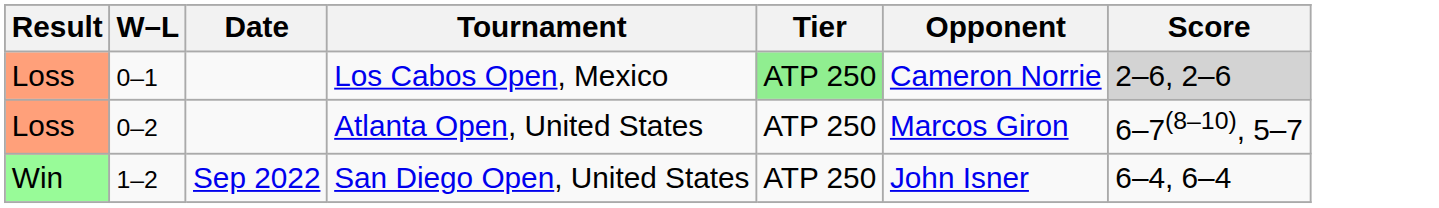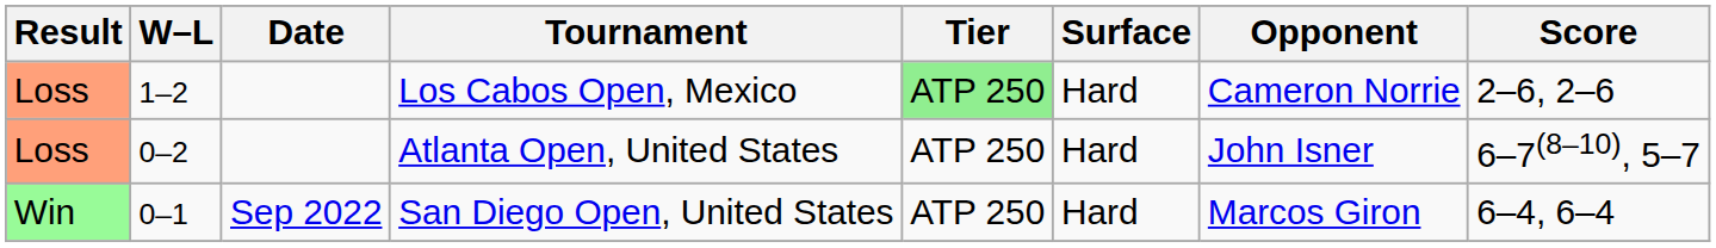 <table class="sortable wikitable">
 <tr>
 <th>Result</th>
 <th class="unsortable">W–L</th>
 <th>Date</th>
 <th>Tournament</th>
 <th>Tier</th>
+<th>Surface</th>
 <th>Opponent</th>
 <th class="unsortable">Score</th>
 </tr>
 <tr>
 <td bgcolor=FFA07A>Loss</td>
-<td><small>0–1</small></td>
+<td><small>1–2</small></td>
 <td><a href='#'></a></td>
 <td><a href='#'>Los Cabos Open</a>, Mexico</td>
 <td style="background: lightgreen;">ATP 250</td>
+<td>Hard</td>
 <td> <a href='#'>Cameron Norrie</a></td>
-<td style="background: lightgrey;">2–6, 2–6</td>
+<td>2–6, 2–6</td>
 </tr>
 <tr>
 <td bgcolor=FFA07A>Loss</td>
 <td><small>0–2</small></td>
 <td><a href='#'></a></td>
 <td><a href='#'>Atlanta Open</a>, United States</td>
 <td>ATP 250</td>
-<td> <a href='#'>Marcos Giron</a></td>
+<td>Hard</td>
+<td> <a href='#'>John Isner</a></td>
 <td>6–7<sup>(8–10)</sup>, 5–7</td>
 </tr>
 <tr>
 <td bgcolor=98FB98>Win</td>
-<td><small>1–2</small></td>
+<td><small>0–1</small></td>
 <td><a href='#'>Sep 2022</a></td>
 <td><a href='#'>San Diego Open</a>, United States</td>
 <td>ATP 250</td>
-<td> <a href='#'>John Isner</a></td>
+<td>Hard</td>
+<td> <a href='#'>Marcos Giron</a></td>
 <td>6–4, 6–4</td>
 </tr>
 </table>
